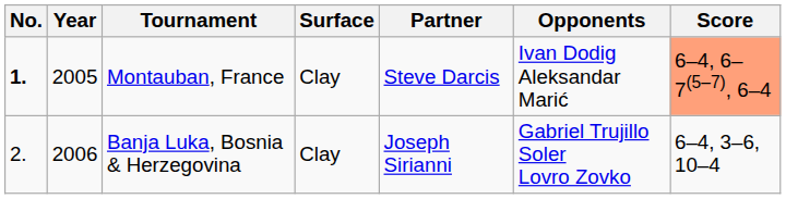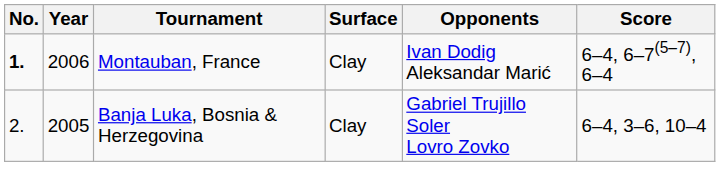 <table class="sortable wikitable">
 <tr>
 <th style="width:20px" class="unsortable">No.</th>
 <th style="width:30px">Year</th>
 <th style="width:220px">Tournament</th>
 <th style="width:50px">Surface</th>
-<th style="width:160px">Partner</th>
 <th style="width:160px">Opponents</th>
 <th style="width:130px" class="unsortable">Score</th>
 </tr>
 <tr>
 <td><strong>1.</strong></td>
-<td>2005</td>
+<td>2006</td>
 <td><a href='#'>Montauban</a>, France</td>
 <td>Clay</td>
-<td> <a href='#'>Steve Darcis</a></td>
 <td> <a href='#'>Ivan Dodig</a><br> Aleksandar Marić</td>
-<td style="background: lightsalmon;">6–4, 6–7<sup>(5–7)</sup>, 6–4</td>
+<td>6–4, 6–7<sup>(5–7)</sup>, 6–4</td>
 </tr>
 <tr>
 <td>2.</td>
-<td>2006</td>
+<td>2005</td>
 <td><a href='#'>Banja Luka</a>, Bosnia & Herzegovina</td>
 <td>Clay</td>
-<td> <a href='#'>Joseph Sirianni</a></td>
 <td> <a href='#'>Gabriel Trujillo Soler</a><br> <a href='#'>Lovro Zovko</a></td>
 <td>6–4, 3–6, 10–4</td>
 </tr>
 </table>
